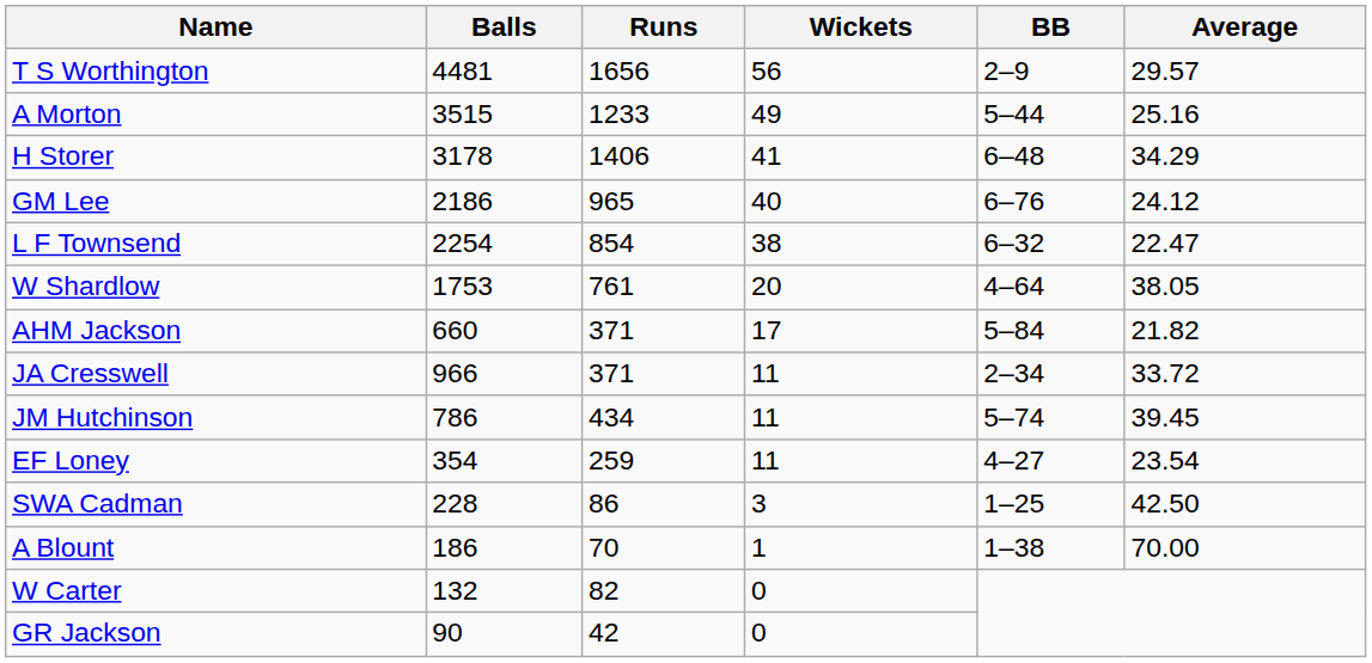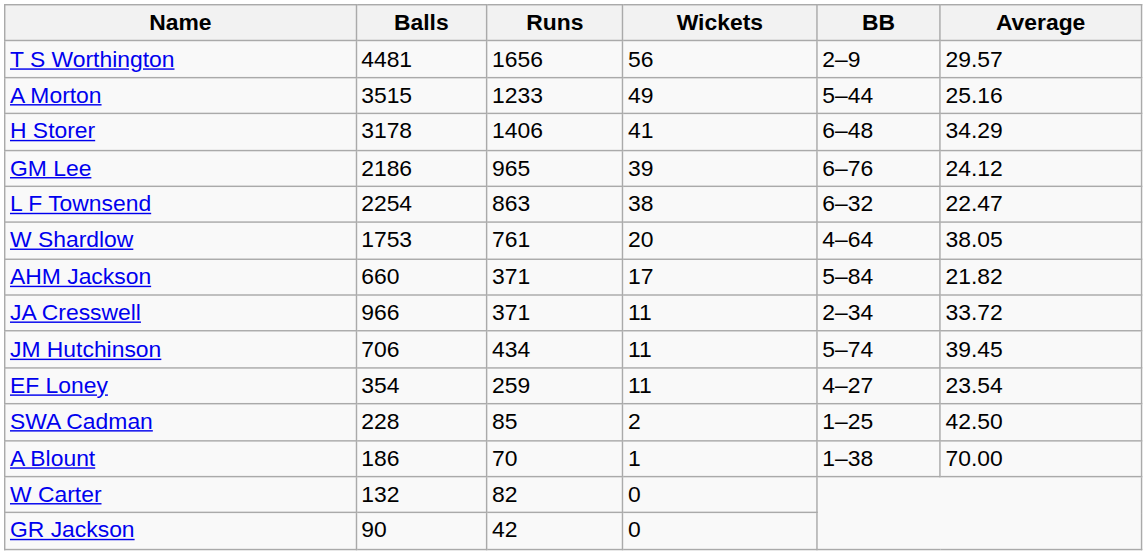 <table class="wikitable sortable" style="width:90%;">
 <tr style="background:#efefef;">
 <th>Name</th>
 <th>Balls</th>
 <th>Runs</th>
 <th>Wickets</th>
 <th>BB</th>
 <th>Average</th>
 </tr>
 <tr>
 <td><a href='#'>T S Worthington</a></td>
 <td>4481</td>
 <td>1656</td>
 <td>56</td>
 <td>2–9</td>
 <td>29.57</td>
 </tr>
 <tr>
 <td><a href='#'>A Morton</a></td>
 <td>3515</td>
 <td>1233</td>
 <td>49</td>
 <td>5–44</td>
 <td>25.16</td>
 </tr>
 <tr>
 <td><a href='#'>H Storer</a></td>
 <td>3178</td>
 <td>1406</td>
 <td>41</td>
 <td>6–48</td>
 <td>34.29</td>
 </tr>
 <tr>
 <td><a href='#'>GM Lee</a></td>
 <td>2186</td>
 <td>965</td>
-<td>40</td>
+<td>39</td>
 <td>6–76</td>
 <td>24.12</td>
 </tr>
 <tr>
 <td><a href='#'>L F Townsend</a></td>
 <td>2254</td>
-<td>854</td>
+<td>863</td>
 <td>38</td>
 <td>6–32</td>
 <td>22.47</td>
 </tr>
 <tr>
 <td><a href='#'>W Shardlow</a></td>
 <td>1753</td>
 <td>761</td>
 <td>20</td>
 <td>4–64</td>
 <td>38.05</td>
 </tr>
 <tr>
 <td><a href='#'>AHM Jackson</a></td>
 <td>660</td>
 <td>371</td>
 <td>17</td>
 <td>5–84</td>
 <td>21.82</td>
 </tr>
 <tr>
 <td><a href='#'>JA Cresswell</a></td>
 <td>966</td>
 <td>371</td>
 <td>11</td>
 <td>2–34</td>
 <td>33.72</td>
 </tr>
 <tr>
 <td><a href='#'>JM Hutchinson</a></td>
-<td>786</td>
+<td>706</td>
 <td>434</td>
 <td>11</td>
 <td>5–74</td>
 <td>39.45</td>
 </tr>
 <tr>
 <td><a href='#'>EF Loney</a></td>
 <td>354</td>
 <td>259</td>
 <td>11</td>
 <td>4–27</td>
 <td>23.54</td>
 </tr>
 <tr>
 <td><a href='#'>SWA Cadman</a></td>
 <td>228</td>
-<td>86</td>
-<td>3</td>
+<td>85</td>
+<td>2</td>
 <td>1–25</td>
 <td>42.50</td>
 </tr>
 <tr>
 <td><a href='#'>A Blount</a></td>
 <td>186</td>
 <td>70</td>
 <td>1</td>
 <td>1–38</td>
 <td>70.00</td>
 </tr>
 <tr>
 <td><a href='#'>W Carter</a></td>
 <td>132</td>
 <td>82</td>
 <td>0</td>
 </tr>
 <tr>
 <td><a href='#'>GR Jackson</a></td>
 <td>90</td>
 <td>42</td>
 <td>0</td>
 </tr>
 </table>
